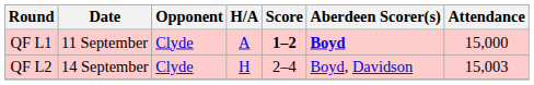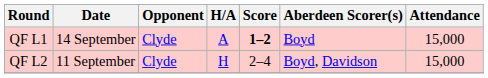 <table class="wikitable" style="text-align:center">
 <tr>
 <th>Round</th>
 <th>Date</th>
 <th>Opponent</th>
 <th>H/A</th>
 <th>Score</th>
 <th>Aberdeen Scorer(s)</th>
 <th>Attendance</th>
 </tr>
 <tr bgcolor=#FFCCCC>
 <td>QF L1</td>
-<td align=left>11 September</td>
+<td align=left>14 September</td>
 <td align=left><a href='#'>Clyde</a></td>
 <td><a href='#'>A</a></td>
 <td><strong>1–2</strong></td>
-<td align=left><strong><a href='#'>Boyd</a></strong></td>
+<td align=left><a href='#'>Boyd</a></td>
 <td>15,000</td>
 </tr>
 <tr bgcolor=#FFCCCC>
 <td>QF L2</td>
-<td align=left>14 September</td>
+<td align=left>11 September</td>
 <td align=left><a href='#'>Clyde</a></td>
 <td><a href='#'>H</a></td>
 <td>2–4</td>
 <td align=left><a href='#'>Boyd</a>, <a href='#'>Davidson</a></td>
-<td>15,003</td>
+<td>15,000</td>
 </tr>
 <tr>
 </tr>
 </table>
